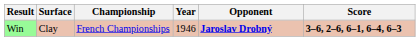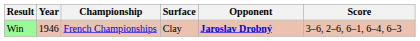 <table class='sortable wikitable'>
 <tr>
 <th>Result</th>
+<th>Year</th>
+<th style="width:150px">Championship</th>
 <th style="width:50px">Surface</th>
-<th style="width:150px">Championship</th>
-<th>Year</th>
 <th style="width:160px">Opponent</th>
 <th style="width:170px" class="unsortable">Score</th>
 </tr>
 <tr style="background:#ebc2af;">
 <td style="background:#98fb98;">Win</td>
+<td>1946</td>
+<td><a href='#'>French Championships</a></td>
 <td>Clay</td>
-<td><a href='#'>French Championships</a></td>
-<td>1946</td>
 <td><strong> <a href='#'>Jaroslav Drobný</a></strong></td>
-<td><strong>3–6, 2–6, 6–1, 6–4, 6–3</strong></td>
+<td>3–6, 2–6, 6–1, 6–4, 6–3</td>
 </tr>
 </table>
